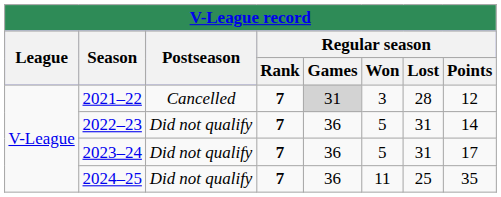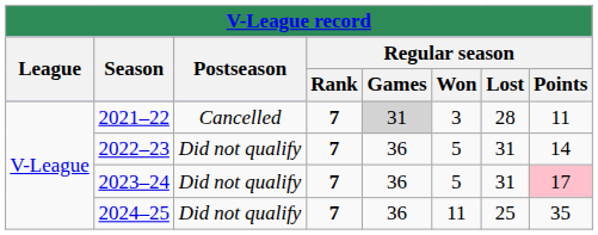 <table class="wikitable">
 <tr>
 <th colspan="8" style="background:#2E8B57; border:0px "><a href='#'><span>V-League record</span></a></th>
 </tr>
 <tr>
 </tr>
 <tr bgcolor=#7070ff>
 <th rowspan="2">League</th>
 <th rowspan="2">Season</th>
 <th rowspan="2">Postseason</th>
 <th colspan="5">Regular season</th>
 </tr>
 <tr>
 <th>Rank</th>
 <th>Games</th>
 <th>Won</th>
 <th>Lost</th>
 <th>Points</th>
 </tr>
 <tr>
 <td rowspan=4><a href='#'>V-League</a></td>
 <td><a href='#'>2021–22</a></td>
 <td align="center"><em>Cancelled</em></td>
 <td align="center"><strong>7</strong></td>
 <td align="center" style="background: lightgrey;">31</td>
 <td align="center">3</td>
 <td align="center">28</td>
-<td align="center">12</td>
+<td align="center">11</td>
 </tr>
 <tr>
 <td><a href='#'>2022–23</a></td>
 <td align="center"><em>Did not qualify</em></td>
 <td align="center"><strong>7</strong></td>
 <td align="center">36</td>
 <td align="center">5</td>
 <td align="center">31</td>
 <td align="center">14</td>
 </tr>
 <tr>
 <td><a href='#'>2023–24</a></td>
 <td align="center"><em>Did not qualify</em></td>
 <td align="center"><strong>7</strong></td>
 <td align="center">36</td>
 <td align="center">5</td>
 <td align="center">31</td>
-<td align="center">17</td>
+<td align="center" style="background: pink;">17</td>
 </tr>
 <tr>
 <td><a href='#'>2024–25</a></td>
 <td align="center"><em>Did not qualify</em></td>
 <td align="center"><strong>7</strong></td>
 <td align="center">36</td>
 <td align="center">11</td>
 <td align="center">25</td>
 <td align="center">35</td>
 </tr>
 </table>
